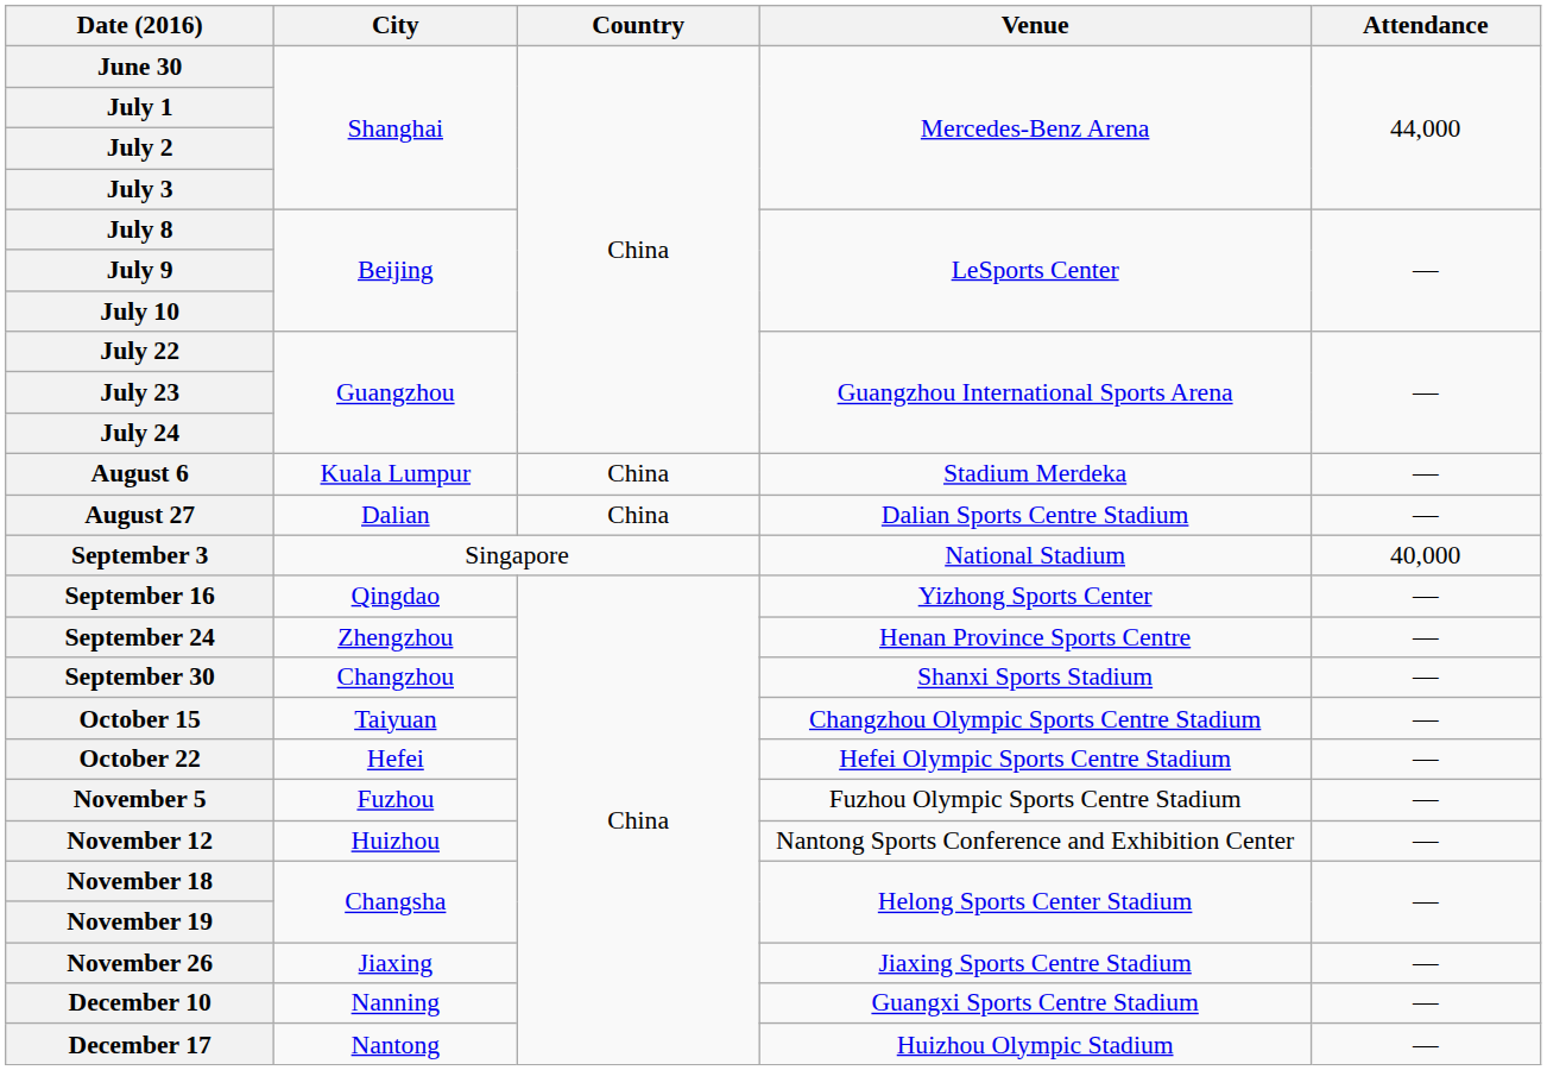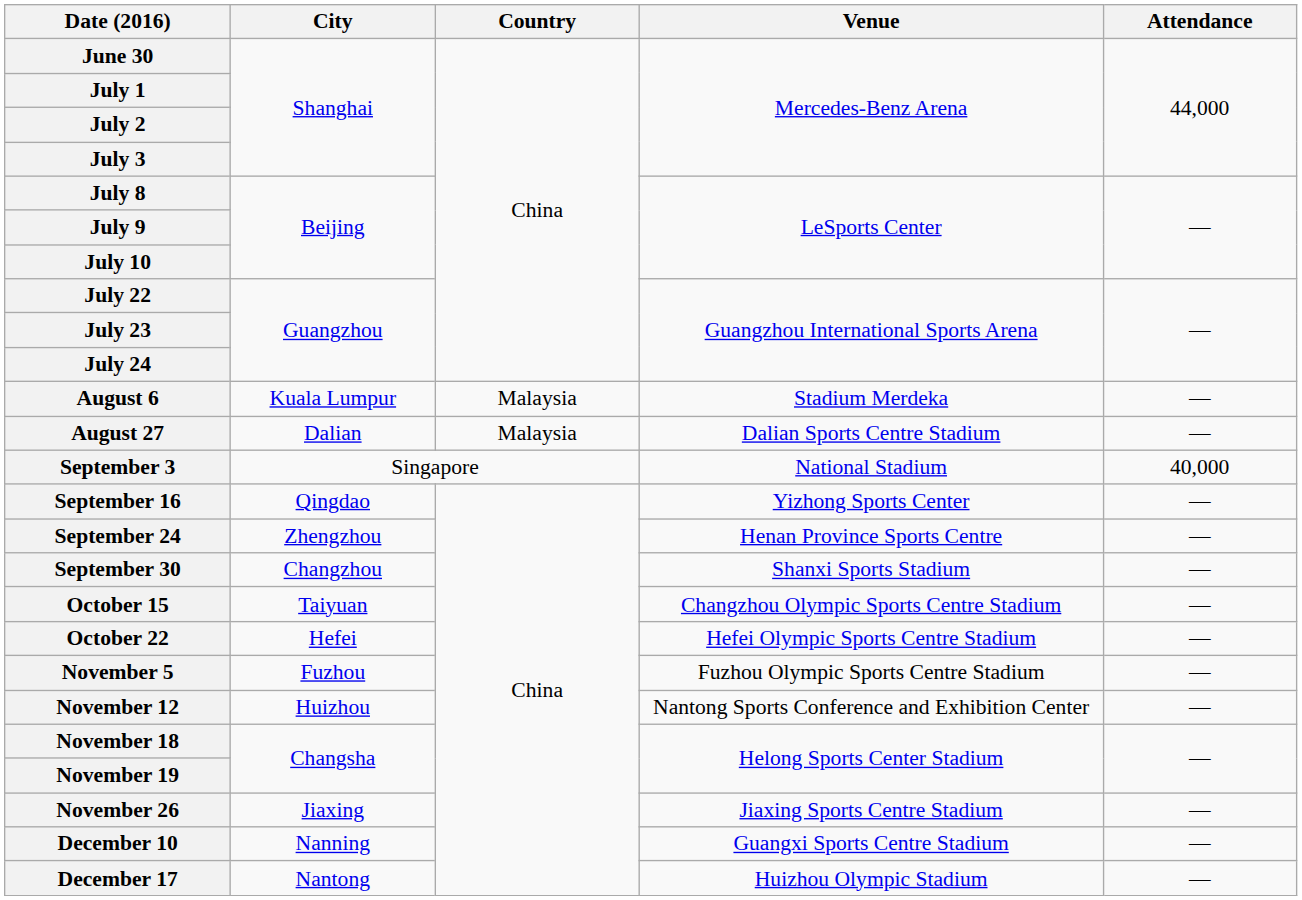 <table class="wikitable plainrowheaders" style="text-align:center;">
 <tr>
 <th scope="col" style="width:10em;">Date (2016)</th>
 <th scope="col" style="width:9em;">City</th>
 <th scope="col" style="width:9em;">Country</th>
 <th scope="col" style="width:21em;">Venue</th>
 <th scope="col" style="width:8.5em;">Attendance</th>
 </tr>
 <tr>
 <th scope="row" style="text-align:center;">June 30</th>
 <td rowspan=4><a href='#'>Shanghai</a></td>
 <td rowspan=10>China</td>
 <td rowspan=4><a href='#'>Mercedes-Benz Arena</a></td>
 <td rowspan="4">44,000</td>
 </tr>
 <tr>
 <th scope="row" style="text-align:center;">July 1</th>
 </tr>
 <tr>
 <th scope="row" style="text-align:center;">July 2</th>
 </tr>
 <tr>
 <th scope="row" style="text-align:center;">July 3</th>
 </tr>
 <tr>
 <th scope="row" style="text-align:center;">July 8</th>
 <td rowspan=3><a href='#'>Beijing</a></td>
 <td rowspan=3><a href='#'>LeSports Center</a></td>
 <td rowspan="3">—</td>
 </tr>
 <tr>
 <th scope="row" style="text-align:center;">July 9</th>
 </tr>
 <tr>
 <th scope="row" style="text-align:center;">July 10</th>
 </tr>
 <tr>
 <th scope="row" style="text-align:center;">July 22</th>
 <td rowspan=3><a href='#'>Guangzhou</a></td>
 <td rowspan=3><a href='#'>Guangzhou International Sports Arena</a></td>
 <td rowspan="3">—</td>
 </tr>
 <tr>
 <th scope="row" style="text-align:center;">July 23</th>
 </tr>
 <tr>
 <th scope="row" style="text-align:center;">July 24</th>
 </tr>
 <tr>
 <th scope="row" style="text-align:center;">August 6</th>
 <td><a href='#'>Kuala Lumpur</a></td>
-<td>China</td>
+<td>Malaysia</td>
 <td><a href='#'>Stadium Merdeka</a></td>
 <td>—</td>
 </tr>
 <tr>
 <th scope="row" style="text-align:center;">August 27</th>
 <td><a href='#'>Dalian</a></td>
-<td>China</td>
+<td>Malaysia</td>
 <td><a href='#'>Dalian Sports Centre Stadium</a></td>
 <td>—</td>
 </tr>
 <tr>
 <th scope="row" style="text-align:center;">September 3</th>
 <td colspan="2">Singapore</td>
 <td><a href='#'>National Stadium</a></td>
 <td>40,000</td>
 </tr>
 <tr>
 <th scope="row" style="text-align:center;">September 16</th>
 <td><a href='#'>Qingdao</a></td>
 <td rowspan="12">China</td>
 <td><a href='#'>Yizhong Sports Center</a></td>
 <td>—</td>
 </tr>
 <tr>
 <th scope="row" style="text-align:center;">September 24</th>
 <td><a href='#'>Zhengzhou</a></td>
 <td><a href='#'>Henan Province Sports Centre</a></td>
 <td>—</td>
 </tr>
 <tr>
 <th scope="row" style="text-align:center;">September 30</th>
 <td><a href='#'>Changzhou</a></td>
 <td><a href='#'>Shanxi Sports Stadium</a></td>
 <td>—</td>
 </tr>
 <tr>
 <th scope="row" style="text-align:center;">October 15</th>
 <td><a href='#'>Taiyuan</a></td>
 <td><a href='#'>Changzhou Olympic Sports Centre Stadium</a></td>
 <td>—</td>
 </tr>
 <tr>
 <th scope="row" style="text-align:center;">October 22</th>
 <td><a href='#'>Hefei</a></td>
 <td><a href='#'>Hefei Olympic Sports Centre Stadium</a></td>
 <td>—</td>
 </tr>
 <tr>
 <th scope="row" style="text-align:center;">November 5</th>
 <td><a href='#'>Fuzhou</a></td>
 <td>Fuzhou Olympic Sports Centre Stadium</td>
 <td>—</td>
 </tr>
 <tr>
 <th scope="row" style="text-align:center;">November 12</th>
 <td><a href='#'>Huizhou</a></td>
 <td>Nantong Sports Conference and Exhibition Center</td>
 <td>—</td>
 </tr>
 <tr>
 <th scope="row" style="text-align:center;">November 18</th>
 <td rowspan=2><a href='#'>Changsha</a></td>
 <td rowspan=2><a href='#'>Helong Sports Center Stadium</a></td>
 <td rowspan="2">—</td>
 </tr>
 <tr>
 <th scope="row" style="text-align:center;">November 19</th>
 </tr>
 <tr>
 <th scope="row" style="text-align:center;">November 26</th>
 <td><a href='#'>Jiaxing</a></td>
 <td><a href='#'>Jiaxing Sports Centre Stadium</a></td>
 <td>—</td>
 </tr>
 <tr>
 <th scope="row" style="text-align:center;">December 10</th>
 <td><a href='#'>Nanning</a></td>
 <td><a href='#'>Guangxi Sports Centre Stadium</a></td>
 <td>—</td>
 </tr>
 <tr>
 <th scope="row" style="text-align:center;">December 17</th>
 <td><a href='#'>Nantong</a></td>
 <td><a href='#'>Huizhou Olympic Stadium</a></td>
 <td>—</td>
 </tr>
 </table>
